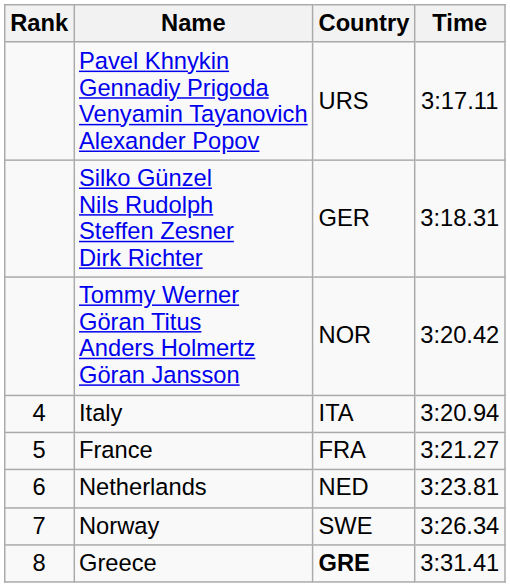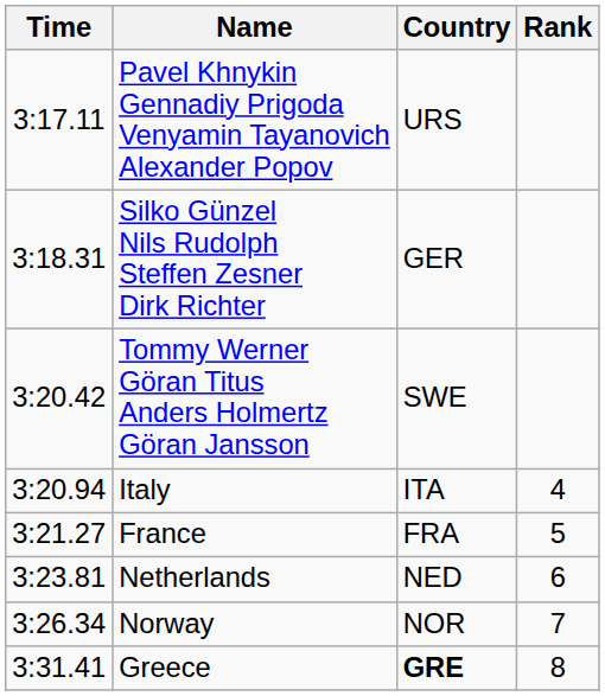 <table class="wikitable">
 <tr>
-<th>Rank</th>
+<th>Time</th>
 <th>Name</th>
 <th>Country</th>
-<th>Time</th>
+<th>Rank</th>
 </tr>
 <tr>
-<td align="center"></td>
+<td align="center">3:17.11</td>
 <td><a href='#'>Pavel Khnykin</a> <br> <a href='#'>Gennadiy Prigoda</a> <br> <a href='#'>Venyamin Tayanovich</a> <br> <a href='#'>Alexander Popov</a></td>
 <td> URS</td>
-<td align="center">3:17.11</td>
+<td align="center"></td>
 </tr>
 <tr>
-<td align="center"></td>
+<td align="center">3:18.31</td>
 <td><a href='#'>Silko Günzel</a> <br> <a href='#'>Nils Rudolph</a> <br> <a href='#'>Steffen Zesner</a> <br> <a href='#'>Dirk Richter</a></td>
 <td> GER</td>
-<td align="center">3:18.31</td>
+<td align="center"></td>
 </tr>
 <tr>
+<td align="center">3:20.42</td>
+<td><a href='#'>Tommy Werner</a> <br> <a href='#'>Göran Titus</a> <br> <a href='#'>Anders Holmertz</a> <br> <a href='#'>Göran Jansson</a></td>
+<td> SWE</td>
 <td align="center"></td>
-<td><a href='#'>Tommy Werner</a> <br> <a href='#'>Göran Titus</a> <br> <a href='#'>Anders Holmertz</a> <br> <a href='#'>Göran Jansson</a></td>
-<td> NOR</td>
-<td align="center">3:20.42</td>
 </tr>
 <tr>
-<td align="center">4</td>
+<td align="center">3:20.94</td>
 <td>Italy</td>
 <td> ITA</td>
-<td align="center">3:20.94</td>
+<td align="center">4</td>
 </tr>
 <tr>
-<td align="center">5</td>
+<td align="center">3:21.27</td>
 <td>France</td>
 <td> FRA</td>
-<td align="center">3:21.27</td>
+<td align="center">5</td>
 </tr>
 <tr>
-<td align="center">6</td>
+<td align="center">3:23.81</td>
 <td>Netherlands</td>
 <td> NED</td>
-<td align="center">3:23.81</td>
+<td align="center">6</td>
 </tr>
 <tr>
+<td align="center">3:26.34</td>
+<td>Norway</td>
+<td> NOR</td>
 <td align="center">7</td>
-<td>Norway</td>
-<td> SWE</td>
-<td align="center">3:26.34</td>
 </tr>
 <tr>
-<td align="center">8</td>
+<td align="center">3:31.41</td>
 <td>Greece</td>
 <td><strong> GRE</strong></td>
-<td align="center">3:31.41</td>
+<td align="center">8</td>
 </tr>
 </table>
